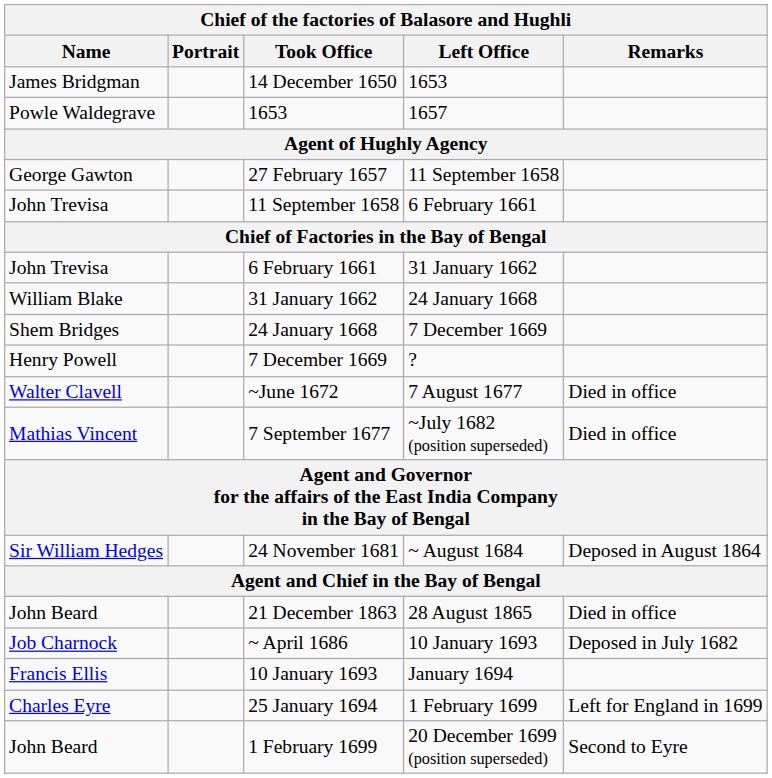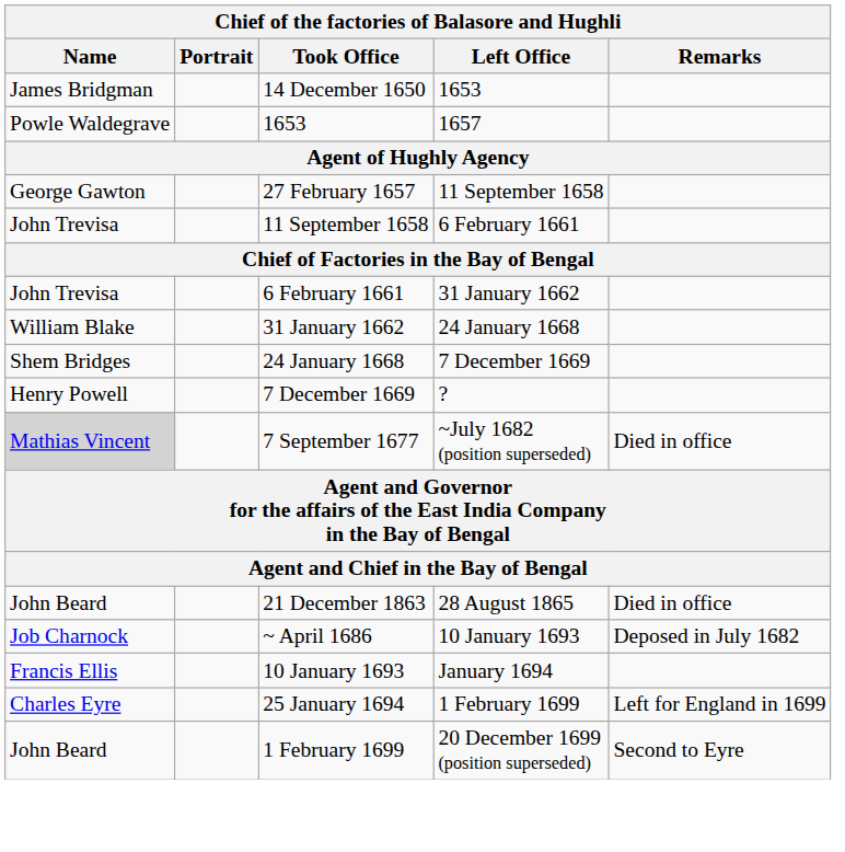 <table class="wikitable sortable">
 <tr>
 <th colspan="5">Chief of the factories of Balasore and Hughli</th>
 </tr>
 <tr>
 <th>Name</th>
 <th>Portrait</th>
 <th>Took Office</th>
 <th>Left Office</th>
 <th>Remarks</th>
 </tr>
 <tr>
 <td>James Bridgman</td>
 <td></td>
 <td>14 December 1650</td>
 <td>1653</td>
 <td></td>
 </tr>
 <tr>
 <td>Powle Waldegrave</td>
 <td></td>
 <td>1653</td>
 <td>1657</td>
 <td></td>
 </tr>
 <tr>
 <th colspan="5">Agent of Hughly Agency</th>
 </tr>
 <tr>
 <td>George Gawton</td>
 <td></td>
 <td>27 February 1657</td>
 <td>11 September 1658</td>
 <td></td>
 </tr>
 <tr>
 <td>John Trevisa</td>
 <td></td>
 <td>11 September 1658</td>
 <td>6 February 1661</td>
 <td></td>
 </tr>
 <tr>
 <th colspan="5">Chief of Factories in the Bay of Bengal</th>
 </tr>
 <tr>
 <td>John Trevisa</td>
 <td></td>
 <td>6 February 1661</td>
 <td>31 January 1662</td>
 <td></td>
 </tr>
 <tr>
 <td>William Blake</td>
 <td></td>
 <td>31 January 1662</td>
 <td>24 January 1668</td>
 <td></td>
 </tr>
 <tr>
 <td>Shem Bridges</td>
 <td></td>
 <td>24 January 1668</td>
 <td>7 December 1669</td>
 <td></td>
 </tr>
 <tr>
 <td>Henry Powell</td>
 <td></td>
 <td>7 December 1669</td>
 <td>?</td>
 <td></td>
 </tr>
 <tr>
-<td><a href='#'>Walter Clavell</a></td>
-<td></td>
-<td>~June 1672</td>
-<td>7 August 1677</td>
-<td>Died in office</td>
-</tr>
-<tr>
-<td><a href='#'>Mathias Vincent</a></td>
+<td style="background: lightgrey;"><a href='#'>Mathias Vincent</a></td>
 <td></td>
 <td>7 September 1677</td>
 <td>~July 1682<br><small>(position superseded)</small></td>
 <td>Died in office</td>
 </tr>
 <tr>
 <th colspan="5">Agent and Governor<br>for the affairs of the East India Company<br>in the Bay of Bengal</th>
-</tr>
-<tr>
-<td><a href='#'>Sir William Hedges</a></td>
-<td></td>
-<td>24 November 1681</td>
-<td>~ August 1684</td>
-<td>Deposed in August 1864</td>
 </tr>
 <tr>
 <th colspan="5">Agent and Chief in the Bay of Bengal</th>
 </tr>
 <tr>
 <td>John Beard</td>
 <td></td>
 <td>21 December 1863</td>
 <td>28 August 1865</td>
 <td>Died in office</td>
 </tr>
 <tr>
 <td><a href='#'>Job Charnock</a></td>
 <td></td>
 <td>~ April 1686</td>
 <td>10 January 1693</td>
 <td>Deposed in July 1682</td>
 </tr>
 <tr>
 <td><a href='#'>Francis Ellis</a></td>
 <td></td>
 <td>10 January 1693</td>
 <td>January 1694</td>
 <td></td>
 </tr>
 <tr>
 <td><a href='#'>Charles Eyre</a></td>
 <td></td>
 <td>25 January 1694</td>
 <td>1 February 1699</td>
 <td>Left for England in 1699</td>
 </tr>
 <tr>
 <td>John Beard</td>
 <td></td>
 <td>1 February 1699</td>
 <td>20 December 1699<br><small>(position superseded)</small></td>
 <td>Second to Eyre</td>
 </tr>
 </table>
